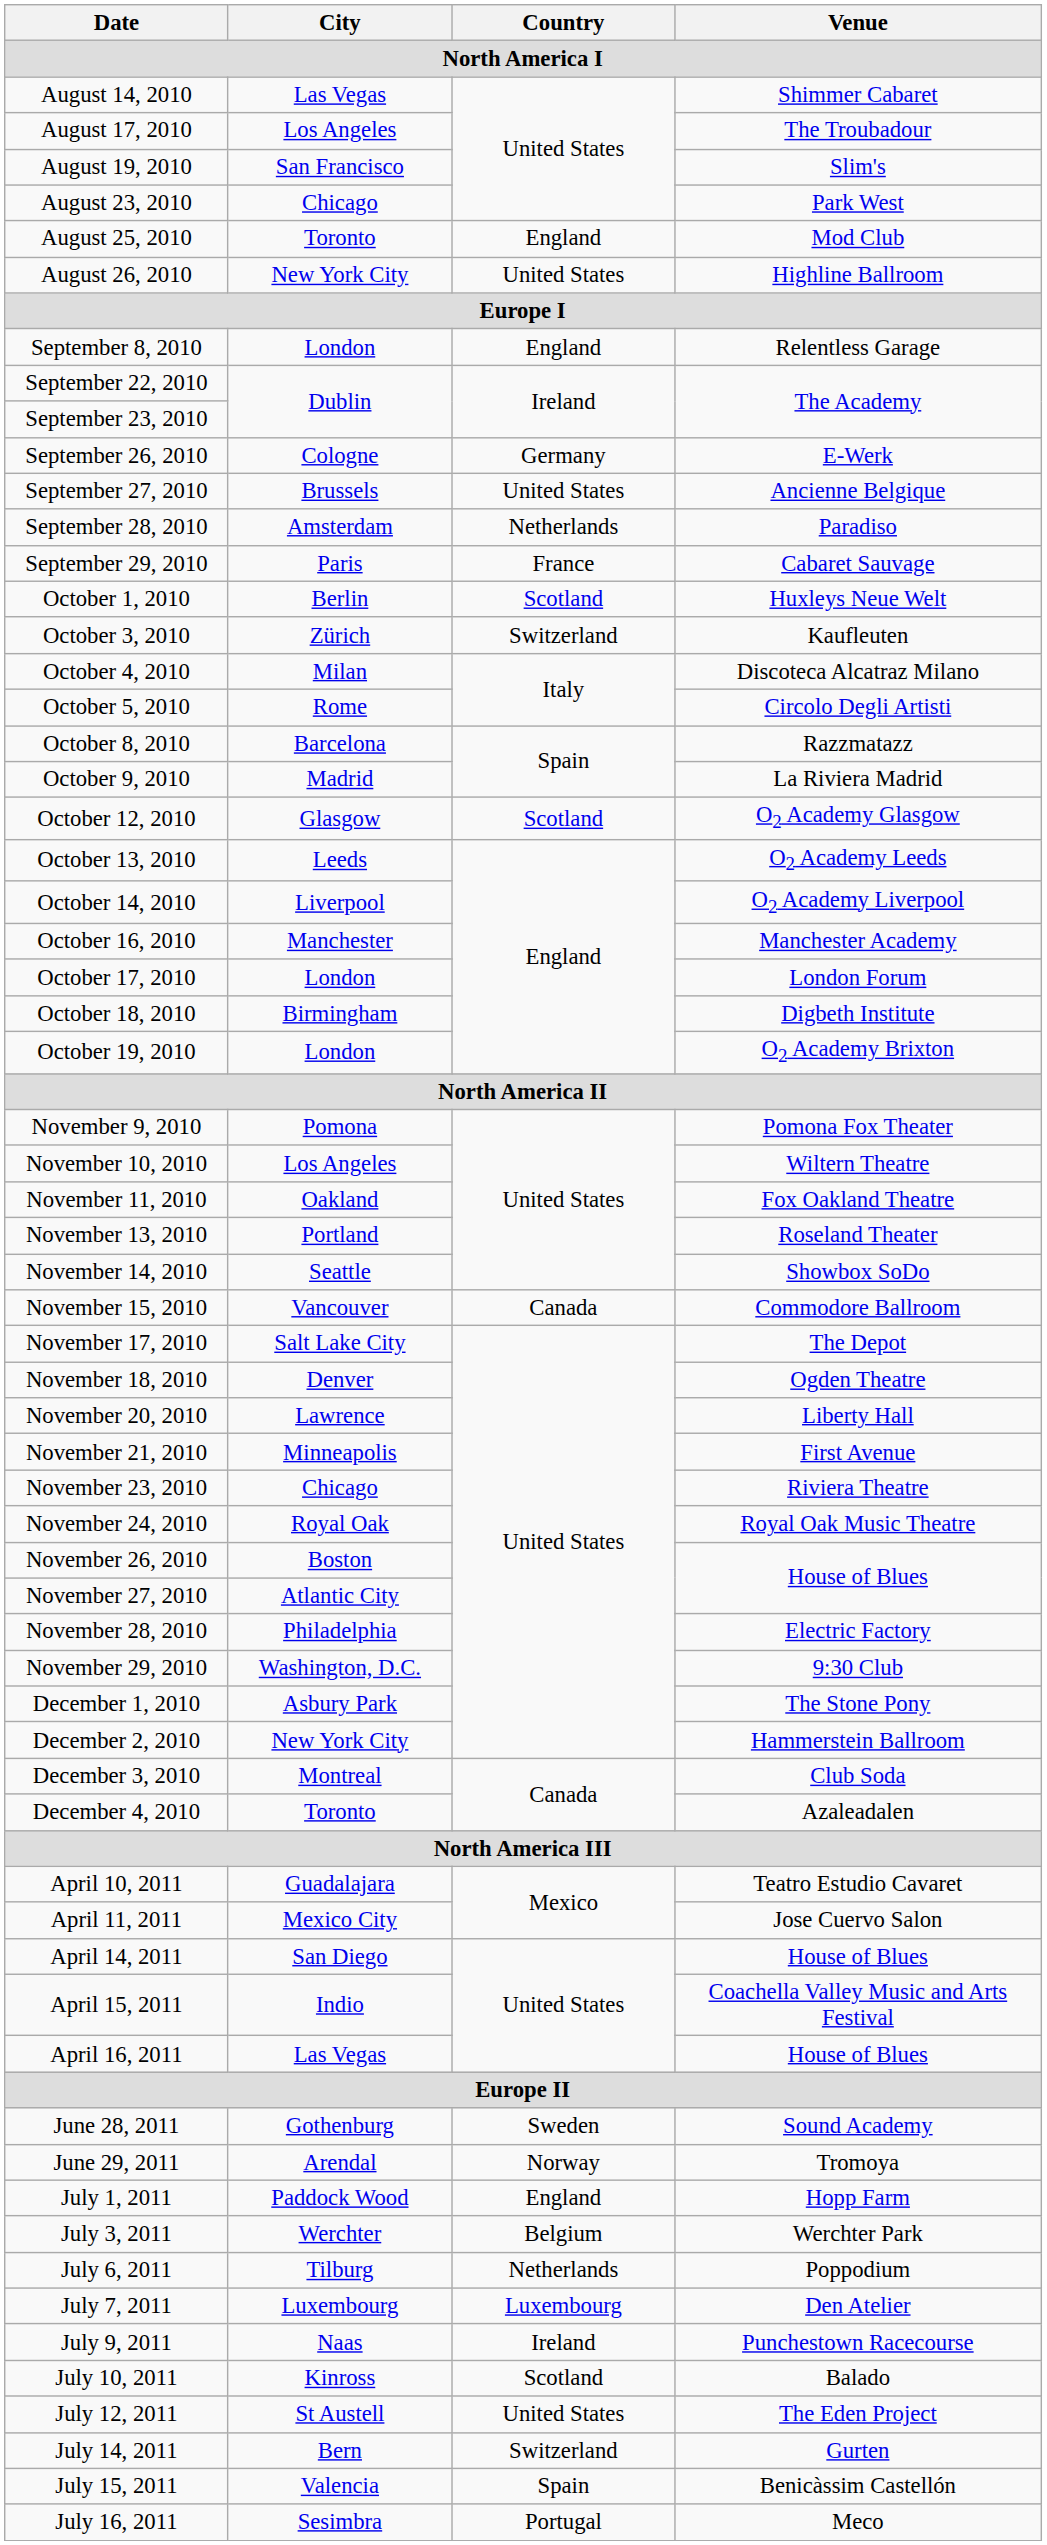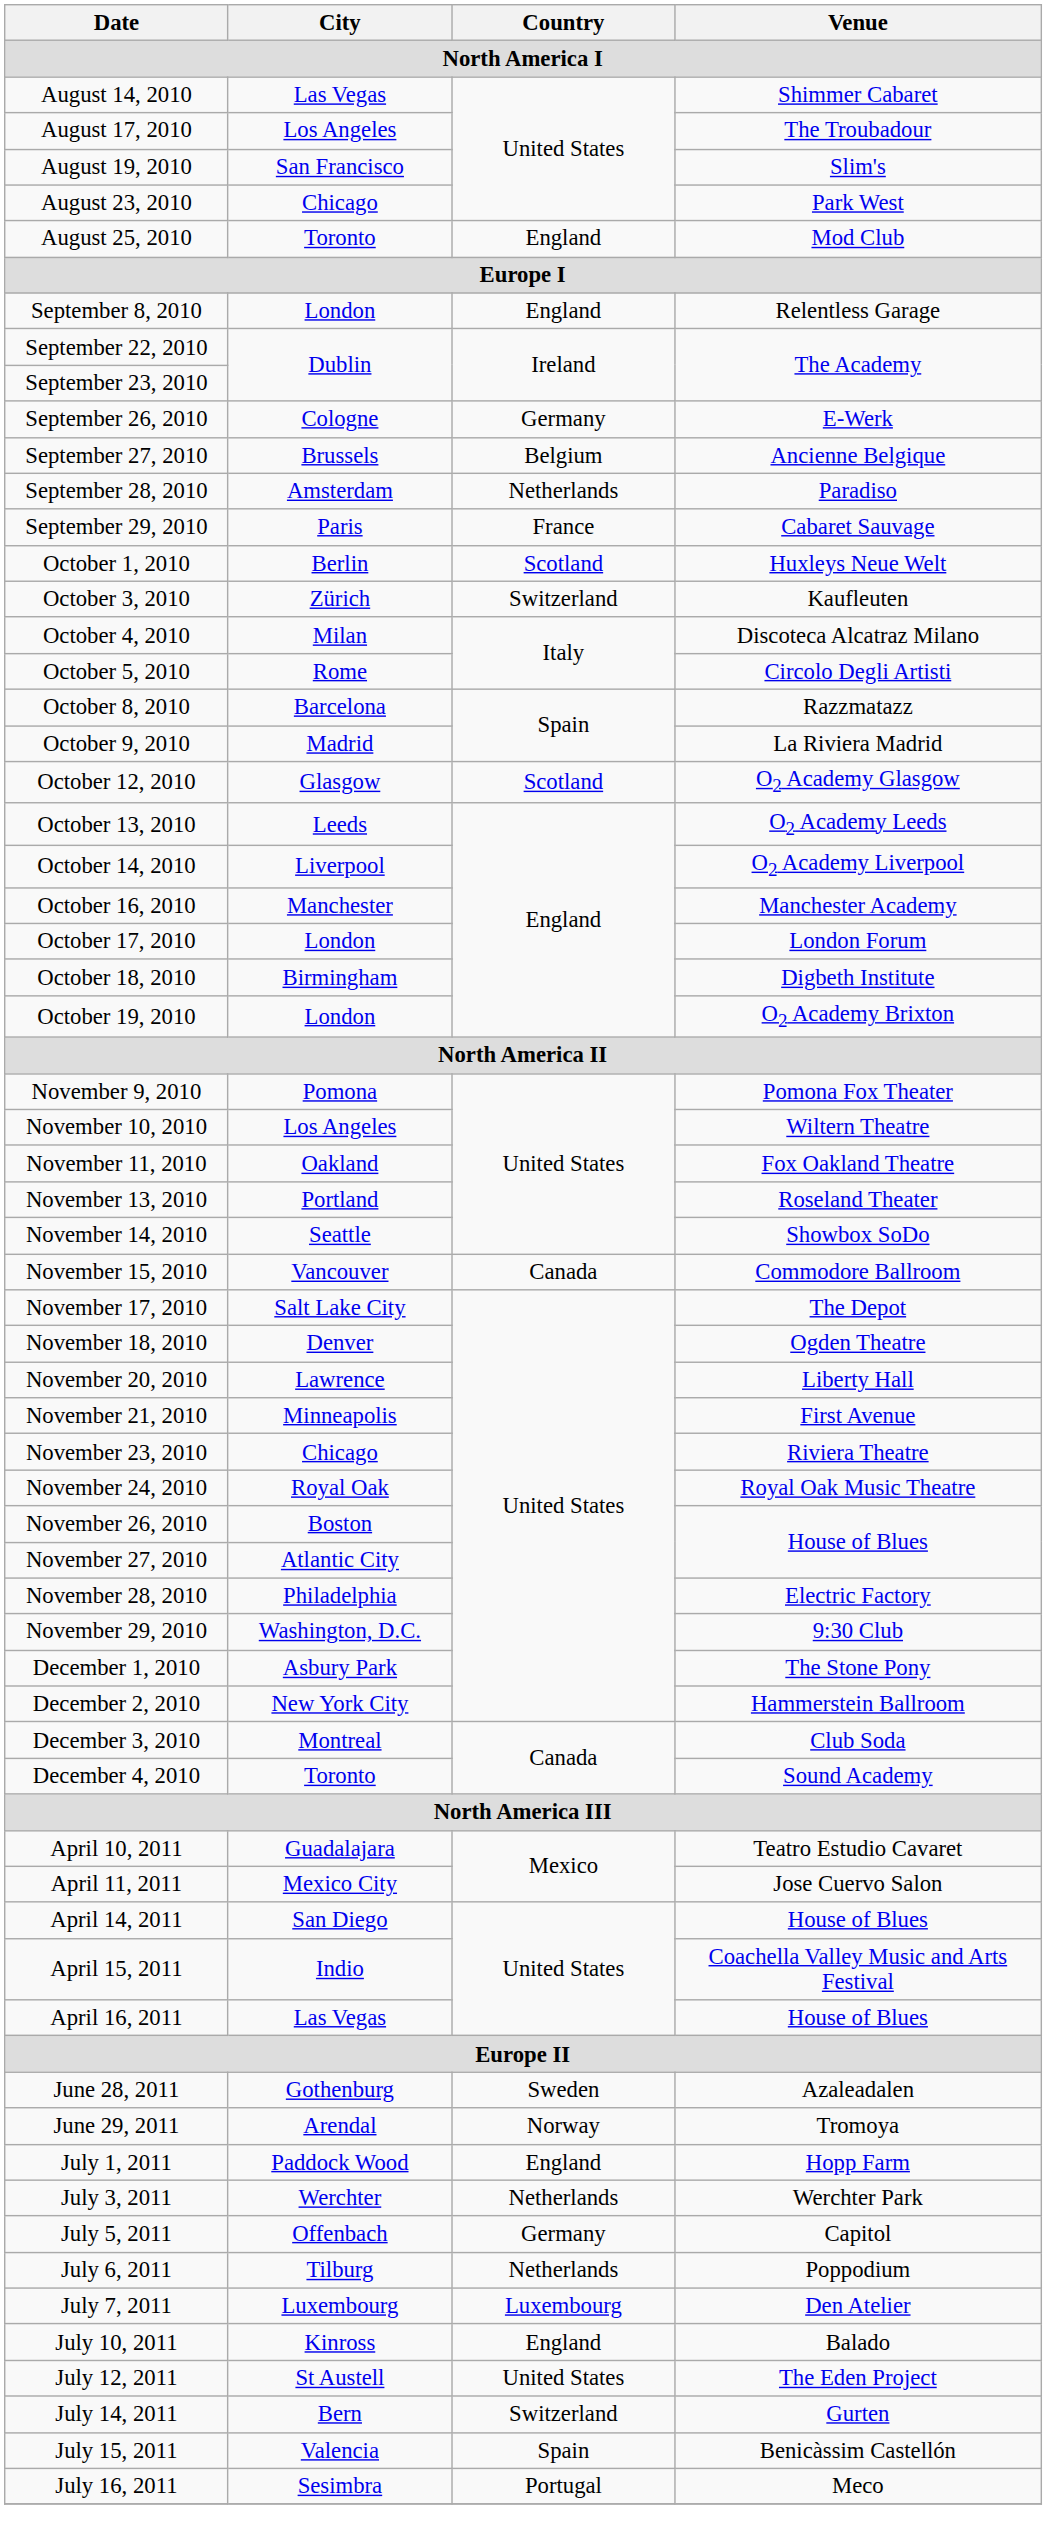 <table class="wikitable" style="text-align:center;">
 <tr>
 <th width="150">Date</th>
 <th width="150">City</th>
 <th width="150">Country</th>
 <th width="250">Venue</th>
 </tr>
 <tr bgcolor="#DDDDDD">
 <td colspan=4 align=center><strong>North America I</strong></td>
 </tr>
 <tr>
 <td>August 14, 2010</td>
 <td><a href='#'>Las Vegas</a></td>
 <td rowspan="4">United States</td>
 <td><a href='#'>Shimmer Cabaret</a></td>
 </tr>
 <tr>
 <td>August 17, 2010</td>
 <td><a href='#'>Los Angeles</a></td>
 <td><a href='#'>The Troubadour</a></td>
 </tr>
 <tr>
 <td>August 19, 2010</td>
 <td><a href='#'>San Francisco</a></td>
 <td><a href='#'>Slim's</a></td>
 </tr>
 <tr>
 <td>August 23, 2010</td>
 <td><a href='#'>Chicago</a></td>
 <td><a href='#'>Park West</a></td>
 </tr>
 <tr>
 <td>August 25, 2010</td>
 <td><a href='#'>Toronto</a></td>
 <td>England</td>
 <td><a href='#'>Mod Club</a></td>
 </tr>
-<tr>
-<td>August 26, 2010</td>
-<td><a href='#'>New York City</a></td>
-<td>United States</td>
-<td><a href='#'>Highline Ballroom</a></td>
-</tr>
 <tr bgcolor="#DDDDDD">
 <td colspan=4 align=center><strong>Europe I</strong></td>
 </tr>
 <tr>
 <td>September 8, 2010</td>
 <td><a href='#'>London</a></td>
 <td>England</td>
 <td>Relentless Garage</td>
 </tr>
 <tr>
 <td>September 22, 2010</td>
 <td rowspan="2"><a href='#'>Dublin</a></td>
 <td rowspan="2">Ireland</td>
 <td rowspan="2"><a href='#'>The Academy</a></td>
 </tr>
 <tr>
 <td>September 23, 2010</td>
 </tr>
 <tr>
 <td>September 26, 2010</td>
 <td><a href='#'>Cologne</a></td>
 <td>Germany</td>
 <td><a href='#'>E-Werk</a></td>
 </tr>
 <tr>
 <td>September 27, 2010</td>
 <td><a href='#'>Brussels</a></td>
-<td>United States</td>
+<td>Belgium</td>
 <td><a href='#'>Ancienne Belgique</a></td>
 </tr>
 <tr>
 <td>September 28, 2010</td>
 <td><a href='#'>Amsterdam</a></td>
 <td>Netherlands</td>
 <td><a href='#'>Paradiso</a></td>
 </tr>
 <tr>
 <td>September 29, 2010</td>
 <td><a href='#'>Paris</a></td>
 <td>France</td>
 <td><a href='#'>Cabaret Sauvage</a></td>
 </tr>
 <tr>
 <td>October 1, 2010</td>
 <td><a href='#'>Berlin</a></td>
 <td><a href='#'>Scotland</a></td>
 <td><a href='#'>Huxleys Neue Welt</a></td>
 </tr>
 <tr>
 <td>October 3, 2010</td>
 <td><a href='#'>Zürich</a></td>
 <td>Switzerland</td>
 <td>Kaufleuten</td>
 </tr>
 <tr>
 <td>October 4, 2010</td>
 <td><a href='#'>Milan</a></td>
 <td rowspan="2">Italy</td>
 <td>Discoteca Alcatraz Milano</td>
 </tr>
 <tr>
 <td>October 5, 2010</td>
 <td><a href='#'>Rome</a></td>
 <td><a href='#'>Circolo Degli Artisti</a></td>
 </tr>
 <tr>
 <td>October 8, 2010</td>
 <td><a href='#'>Barcelona</a></td>
 <td rowspan="2">Spain</td>
 <td>Razzmatazz</td>
 </tr>
 <tr>
 <td>October 9, 2010</td>
 <td><a href='#'>Madrid</a></td>
 <td>La Riviera Madrid</td>
 </tr>
 <tr>
 <td>October 12, 2010</td>
 <td><a href='#'>Glasgow</a></td>
 <td><a href='#'>Scotland</a></td>
 <td><a href='#'>O<sub>2</sub> Academy Glasgow</a></td>
 </tr>
 <tr>
 <td>October 13, 2010</td>
 <td><a href='#'>Leeds</a></td>
 <td rowspan="6">England</td>
 <td><a href='#'>O<sub>2</sub> Academy Leeds</a></td>
 </tr>
 <tr>
 <td>October 14, 2010</td>
 <td><a href='#'>Liverpool</a></td>
 <td><a href='#'>O<sub>2</sub> Academy Liverpool</a></td>
 </tr>
 <tr>
 <td>October 16, 2010</td>
 <td><a href='#'>Manchester</a></td>
 <td><a href='#'>Manchester Academy</a></td>
 </tr>
 <tr>
 <td>October 17, 2010</td>
 <td><a href='#'>London</a></td>
 <td><a href='#'>London Forum</a></td>
 </tr>
 <tr>
 <td>October 18, 2010</td>
 <td><a href='#'>Birmingham</a></td>
 <td><a href='#'>Digbeth Institute</a></td>
 </tr>
 <tr>
 <td>October 19, 2010</td>
 <td><a href='#'>London</a></td>
 <td><a href='#'>O<sub>2</sub> Academy Brixton</a></td>
 </tr>
 <tr bgcolor="#DDDDDD">
 <td colspan=4 align=center><strong>North America II</strong></td>
 </tr>
 <tr>
 <td>November 9, 2010</td>
 <td><a href='#'>Pomona</a></td>
 <td rowspan="5">United States</td>
 <td><a href='#'>Pomona Fox Theater</a></td>
 </tr>
 <tr>
 <td>November 10, 2010</td>
 <td><a href='#'>Los Angeles</a></td>
 <td><a href='#'>Wiltern Theatre</a></td>
 </tr>
 <tr>
 <td>November 11, 2010</td>
 <td><a href='#'>Oakland</a></td>
 <td><a href='#'>Fox Oakland Theatre</a></td>
 </tr>
 <tr>
 <td>November 13, 2010</td>
 <td><a href='#'>Portland</a></td>
 <td><a href='#'>Roseland Theater</a></td>
 </tr>
 <tr>
 <td>November 14, 2010</td>
 <td><a href='#'>Seattle</a></td>
 <td><a href='#'>Showbox SoDo</a></td>
 </tr>
 <tr>
 <td>November 15, 2010</td>
 <td><a href='#'>Vancouver</a></td>
 <td>Canada</td>
 <td><a href='#'>Commodore Ballroom</a></td>
 </tr>
 <tr>
 <td>November 17, 2010</td>
 <td><a href='#'>Salt Lake City</a></td>
 <td rowspan="12">United States</td>
 <td><a href='#'>The Depot</a></td>
 </tr>
 <tr>
 <td>November 18, 2010</td>
 <td><a href='#'>Denver</a></td>
 <td><a href='#'>Ogden Theatre</a></td>
 </tr>
 <tr>
 <td>November 20, 2010</td>
 <td><a href='#'>Lawrence</a></td>
 <td><a href='#'>Liberty Hall</a></td>
 </tr>
 <tr>
 <td>November 21, 2010</td>
 <td><a href='#'>Minneapolis</a></td>
 <td><a href='#'>First Avenue</a></td>
 </tr>
 <tr>
 <td>November 23, 2010</td>
 <td><a href='#'>Chicago</a></td>
 <td><a href='#'>Riviera Theatre</a></td>
 </tr>
 <tr>
 <td>November 24, 2010</td>
 <td><a href='#'>Royal Oak</a></td>
 <td><a href='#'>Royal Oak Music Theatre</a></td>
 </tr>
 <tr>
 <td>November 26, 2010</td>
 <td><a href='#'>Boston</a></td>
 <td rowspan="2"><a href='#'>House of Blues</a></td>
 </tr>
 <tr>
 <td>November 27, 2010</td>
 <td><a href='#'>Atlantic City</a></td>
 </tr>
 <tr>
 <td>November 28, 2010</td>
 <td><a href='#'>Philadelphia</a></td>
 <td><a href='#'>Electric Factory</a></td>
 </tr>
 <tr>
 <td>November 29, 2010</td>
 <td><a href='#'>Washington, D.C.</a></td>
 <td><a href='#'>9:30 Club</a></td>
 </tr>
 <tr>
 <td>December 1, 2010</td>
 <td><a href='#'>Asbury Park</a></td>
 <td><a href='#'>The Stone Pony</a></td>
 </tr>
 <tr>
 <td>December 2, 2010</td>
 <td><a href='#'>New York City</a></td>
 <td><a href='#'>Hammerstein Ballroom</a></td>
 </tr>
 <tr>
 <td>December 3, 2010</td>
 <td><a href='#'>Montreal</a></td>
 <td rowspan="2">Canada</td>
 <td><a href='#'>Club Soda</a></td>
 </tr>
 <tr>
 <td>December 4, 2010</td>
 <td><a href='#'>Toronto</a></td>
-<td>Azaleadalen</td>
+<td><a href='#'>Sound Academy</a></td>
 </tr>
 <tr bgcolor="#DDDDDD">
 <td colspan=4 align=center><strong>North America III</strong></td>
 </tr>
 <tr>
 <td>April 10, 2011</td>
 <td><a href='#'>Guadalajara</a></td>
 <td rowspan="2">Mexico</td>
 <td>Teatro Estudio Cavaret</td>
 </tr>
 <tr>
 <td>April 11, 2011</td>
 <td><a href='#'>Mexico City</a></td>
 <td>Jose Cuervo Salon</td>
 </tr>
 <tr>
 <td>April 14, 2011</td>
 <td><a href='#'>San Diego</a></td>
 <td rowspan="3">United States</td>
 <td><a href='#'>House of Blues</a></td>
 </tr>
 <tr>
 <td>April 15, 2011</td>
 <td><a href='#'>Indio</a></td>
 <td><a href='#'>Coachella Valley Music and Arts Festival</a></td>
 </tr>
 <tr>
 <td>April 16, 2011</td>
 <td><a href='#'>Las Vegas</a></td>
 <td><a href='#'>House of Blues</a></td>
 </tr>
 <tr bgcolor="#DDDDDD">
 <td colspan=4 align=center><strong>Europe II</strong></td>
 </tr>
 <tr>
 <td>June 28, 2011</td>
 <td><a href='#'>Gothenburg</a></td>
 <td>Sweden</td>
-<td><a href='#'>Sound Academy</a></td>
+<td>Azaleadalen</td>
 </tr>
 <tr>
 <td>June 29, 2011</td>
 <td><a href='#'>Arendal</a></td>
 <td>Norway</td>
 <td>Tromoya</td>
 </tr>
 <tr>
 <td>July 1, 2011</td>
 <td><a href='#'>Paddock Wood</a></td>
 <td>England</td>
 <td><a href='#'>Hopp Farm</a></td>
 </tr>
 <tr>
 <td>July 3, 2011</td>
 <td><a href='#'>Werchter</a></td>
-<td>Belgium</td>
+<td>Netherlands</td>
 <td>Werchter Park</td>
+</tr>
+<tr>
+<td>July 5, 2011</td>
+<td><a href='#'>Offenbach</a></td>
+<td>Germany</td>
+<td>Capitol</td>
 </tr>
 <tr>
 <td>July 6, 2011</td>
 <td><a href='#'>Tilburg</a></td>
 <td>Netherlands</td>
 <td>Poppodium</td>
 </tr>
 <tr>
 <td>July 7, 2011</td>
 <td><a href='#'>Luxembourg</a></td>
 <td><a href='#'>Luxembourg</a></td>
 <td><a href='#'>Den Atelier</a></td>
 </tr>
 <tr>
-<td>July 9, 2011</td>
-<td><a href='#'>Naas</a></td>
-<td>Ireland</td>
-<td><a href='#'>Punchestown Racecourse</a></td>
-</tr>
-<tr>
 <td>July 10, 2011</td>
 <td><a href='#'>Kinross</a></td>
-<td>Scotland</td>
+<td>England</td>
 <td>Balado</td>
 </tr>
 <tr>
 <td>July 12, 2011</td>
 <td><a href='#'>St Austell</a></td>
 <td>United States</td>
 <td><a href='#'>The Eden Project</a></td>
 </tr>
 <tr>
 <td>July 14, 2011</td>
 <td><a href='#'>Bern</a></td>
 <td>Switzerland</td>
 <td><a href='#'>Gurten</a></td>
 </tr>
 <tr>
 <td>July 15, 2011</td>
 <td><a href='#'>Valencia</a></td>
 <td>Spain</td>
 <td>Benicàssim Castellón</td>
 </tr>
 <tr>
 <td>July 16, 2011</td>
 <td><a href='#'>Sesimbra</a></td>
 <td>Portugal</td>
 <td>Meco</td>
 </tr>
 <tr>
 </tr>
 </table>
